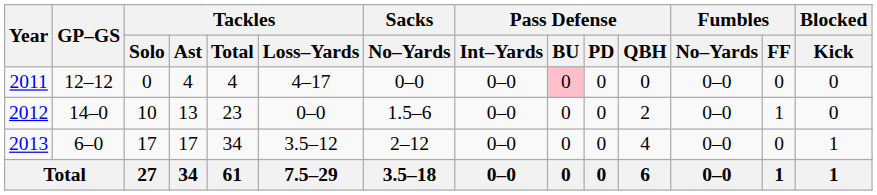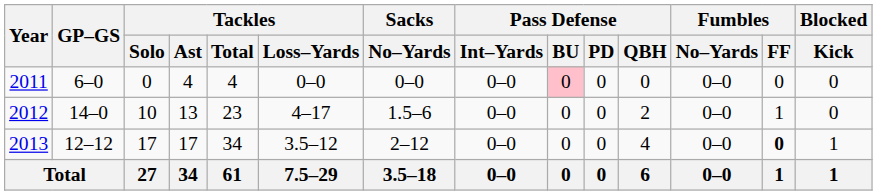 <table class=wikitable style="text-align:center;">
 <tr>
 <th rowspan=2>Year</th>
 <th rowspan=2>GP–GS</th>
 <th colspan=4>Tackles</th>
 <th>Sacks</th>
 <th colspan=4>Pass Defense</th>
 <th colspan=2>Fumbles</th>
 <th>Blocked</th>
 </tr>
 <tr>
 <th>Solo</th>
 <th>Ast</th>
 <th>Total</th>
 <th>Loss–Yards</th>
 <th>No–Yards</th>
 <th>Int–Yards</th>
 <th>BU</th>
 <th>PD</th>
 <th>QBH</th>
 <th>No–Yards</th>
 <th>FF</th>
 <th>Kick</th>
 </tr>
 <tr>
 <td><a href='#'>2011</a></td>
-<td>12–12</td>
+<td>6–0</td>
 <td>0</td>
 <td>4</td>
 <td>4</td>
-<td>4–17</td>
+<td>0–0</td>
 <td>0–0</td>
 <td>0–0</td>
 <td style="background: pink;">0</td>
 <td>0</td>
 <td>0</td>
 <td>0–0</td>
 <td>0</td>
 <td>0</td>
 </tr>
 <tr>
 <td><a href='#'>2012</a></td>
 <td>14–0</td>
 <td>10</td>
 <td>13</td>
 <td>23</td>
-<td>0–0</td>
+<td>4–17</td>
 <td>1.5–6</td>
 <td>0–0</td>
 <td>0</td>
 <td>0</td>
 <td>2</td>
 <td>0–0</td>
 <td>1</td>
 <td>0</td>
 </tr>
 <tr>
 <td><a href='#'>2013</a></td>
-<td>6–0</td>
+<td>12–12</td>
 <td>17</td>
 <td>17</td>
 <td>34</td>
 <td>3.5–12</td>
 <td>2–12</td>
 <td>0–0</td>
 <td>0</td>
 <td>0</td>
 <td>4</td>
 <td>0–0</td>
-<td>0</td>
+<td><strong>0</strong></td>
 <td>1</td>
 </tr>
 <tr>
 <th colspan=2>Total</th>
 <th>27</th>
 <th>34</th>
 <th>61</th>
 <th>7.5–29</th>
 <th>3.5–18</th>
 <th>0–0</th>
 <th>0</th>
 <th>0</th>
 <th>6</th>
 <th>0–0</th>
 <th>1</th>
 <th>1</th>
 </tr>
 </table>
